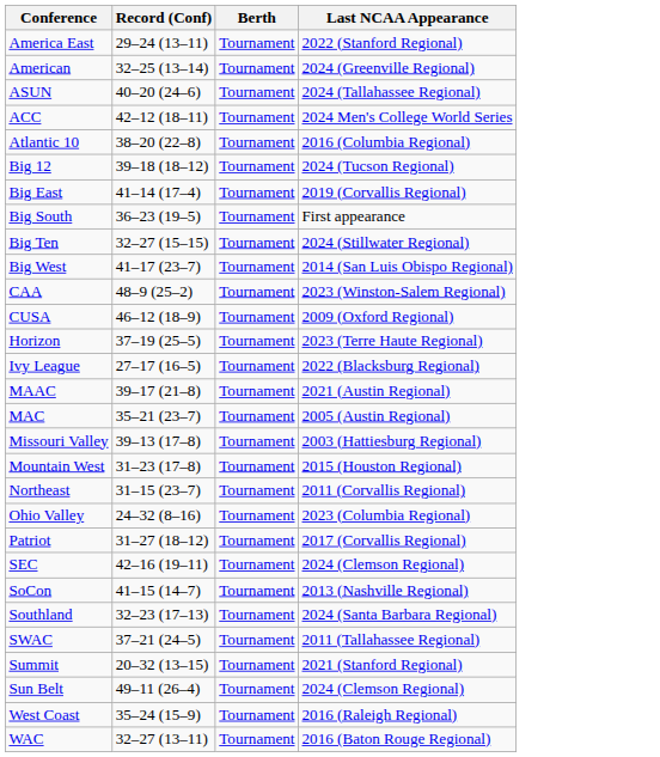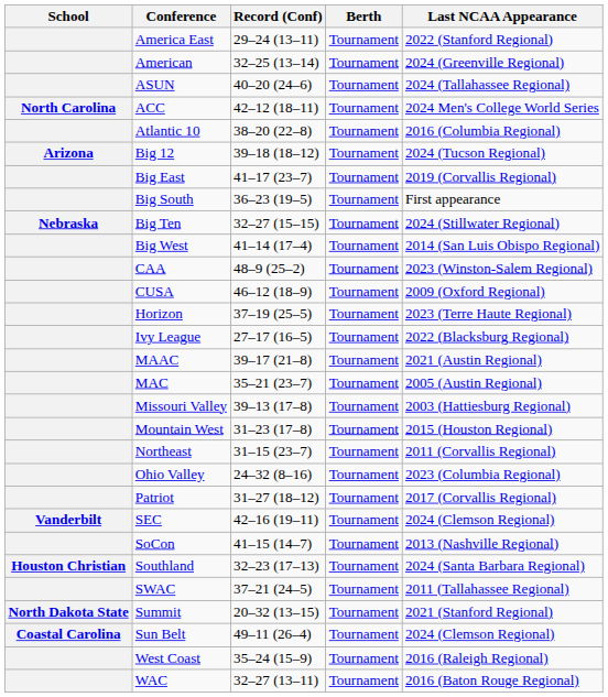 <table class="wikitable sortable plainrowheaders">
 <tr>
+<th scope="col">School</th>
 <th scope="col">Conference</th>
 <th scope="col">Record (Conf)</th>
 <th scope="col">Berth</th>
 <th scope="col">Last NCAA Appearance</th>
 </tr>
 <tr>
+<th scope="row"></th>
 <td><a href='#'>America East</a></td>
 <td>29–24 (13–11)</td>
 <td><a href='#'>Tournament</a></td>
 <td><a href='#'>2022 (Stanford Regional)</a></td>
 </tr>
 <tr>
+<th scope="row"></th>
 <td><a href='#'>American</a></td>
 <td>32–25 (13–14)</td>
 <td><a href='#'>Tournament</a></td>
 <td><a href='#'>2024 (Greenville Regional)</a></td>
 </tr>
 <tr>
+<th scope="row"></th>
 <td><a href='#'>ASUN</a></td>
 <td>40–20 (24–6)</td>
 <td><a href='#'>Tournament</a></td>
 <td><a href='#'>2024 (Tallahassee Regional)</a></td>
 </tr>
 <tr>
+<th scope="row"><a href='#'>North Carolina</a></th>
 <td><a href='#'>ACC</a></td>
 <td>42–12 (18–11)</td>
 <td><a href='#'>Tournament</a></td>
 <td><a href='#'>2024 Men's College World Series</a></td>
 </tr>
 <tr>
+<th scope="row"></th>
 <td><a href='#'>Atlantic 10</a></td>
 <td>38–20 (22–8)</td>
 <td><a href='#'>Tournament</a></td>
 <td><a href='#'>2016 (Columbia Regional)</a></td>
 </tr>
 <tr>
+<th scope="row"><a href='#'>Arizona</a></th>
 <td><a href='#'>Big 12</a></td>
 <td>39–18 (18–12)</td>
 <td><a href='#'>Tournament</a></td>
 <td><a href='#'>2024 (Tucson Regional)</a></td>
 </tr>
 <tr>
+<th scope="row"></th>
 <td><a href='#'>Big East</a></td>
-<td>41–14 (17–4)</td>
+<td>41–17 (23–7)</td>
 <td><a href='#'>Tournament</a></td>
 <td><a href='#'>2019 (Corvallis Regional)</a></td>
 </tr>
 <tr>
+<th scope="row"></th>
 <td><a href='#'>Big South</a></td>
 <td>36–23 (19–5)</td>
 <td><a href='#'>Tournament</a></td>
 <td>First appearance</td>
 </tr>
 <tr>
+<th scope="row"><a href='#'>Nebraska</a></th>
 <td><a href='#'>Big Ten</a></td>
 <td>32–27 (15–15)</td>
 <td><a href='#'>Tournament</a></td>
 <td><a href='#'>2024 (Stillwater Regional)</a></td>
 </tr>
 <tr>
+<th scope="row"></th>
 <td><a href='#'>Big West</a></td>
-<td>41–17 (23–7)</td>
+<td>41–14 (17–4)</td>
 <td><a href='#'>Tournament</a></td>
 <td><a href='#'>2014 (San Luis Obispo Regional)</a></td>
 </tr>
 <tr>
+<th scope="row"></th>
 <td><a href='#'>CAA</a></td>
 <td>48–9 (25–2)</td>
 <td><a href='#'>Tournament</a></td>
 <td><a href='#'>2023 (Winston-Salem Regional)</a></td>
 </tr>
 <tr>
+<th scope="row"></th>
 <td><a href='#'>CUSA</a></td>
 <td>46–12 (18–9)</td>
 <td><a href='#'>Tournament</a></td>
 <td><a href='#'>2009 (Oxford Regional)</a></td>
 </tr>
 <tr>
+<th scope="row"></th>
 <td><a href='#'>Horizon</a></td>
 <td>37–19 (25–5)</td>
 <td><a href='#'>Tournament</a></td>
 <td><a href='#'>2023 (Terre Haute Regional)</a></td>
 </tr>
 <tr>
+<th scope="row"></th>
 <td><a href='#'>Ivy League</a></td>
 <td>27–17 (16–5)</td>
 <td><a href='#'>Tournament</a></td>
 <td><a href='#'>2022 (Blacksburg Regional)</a></td>
 </tr>
 <tr>
+<th scope="row"></th>
 <td><a href='#'>MAAC</a></td>
 <td>39–17 (21–8)</td>
 <td><a href='#'>Tournament</a></td>
 <td><a href='#'>2021 (Austin Regional)</a></td>
 </tr>
 <tr>
+<th scope="row"></th>
 <td><a href='#'>MAC</a></td>
 <td>35–21 (23–7)</td>
 <td><a href='#'>Tournament</a></td>
 <td><a href='#'>2005 (Austin Regional)</a></td>
 </tr>
 <tr>
+<th scope="row"></th>
 <td><a href='#'>Missouri Valley</a></td>
 <td>39–13 (17–8)</td>
 <td><a href='#'>Tournament</a></td>
 <td><a href='#'>2003 (Hattiesburg Regional)</a></td>
 </tr>
 <tr>
+<th scope="row"></th>
 <td><a href='#'>Mountain West</a></td>
 <td>31–23 (17–8)</td>
 <td><a href='#'>Tournament</a></td>
 <td><a href='#'>2015 (Houston Regional)</a></td>
 </tr>
 <tr>
+<th scope="row"></th>
 <td><a href='#'>Northeast</a></td>
 <td>31–15 (23–7)</td>
 <td><a href='#'>Tournament</a></td>
 <td><a href='#'>2011 (Corvallis Regional)</a></td>
 </tr>
 <tr>
+<th scope="row"></th>
 <td><a href='#'>Ohio Valley</a></td>
 <td>24–32 (8–16)</td>
 <td><a href='#'>Tournament</a></td>
 <td><a href='#'>2023 (Columbia Regional)</a></td>
 </tr>
 <tr>
+<th scope="row"></th>
 <td><a href='#'>Patriot</a></td>
 <td>31–27 (18–12)</td>
 <td><a href='#'>Tournament</a></td>
 <td><a href='#'>2017 (Corvallis Regional)</a></td>
 </tr>
 <tr>
+<th scope="row"><a href='#'>Vanderbilt</a></th>
 <td><a href='#'>SEC</a></td>
 <td>42–16 (19–11)</td>
 <td><a href='#'>Tournament</a></td>
 <td><a href='#'>2024 (Clemson Regional)</a></td>
 </tr>
 <tr>
+<th scope="row"></th>
 <td><a href='#'>SoCon</a></td>
 <td>41–15 (14–7)</td>
 <td><a href='#'>Tournament</a></td>
 <td><a href='#'>2013 (Nashville Regional)</a></td>
 </tr>
 <tr>
+<th scope="row"><a href='#'>Houston Christian</a></th>
 <td><a href='#'>Southland</a></td>
 <td>32–23 (17–13)</td>
 <td><a href='#'>Tournament</a></td>
 <td><a href='#'>2024 (Santa Barbara Regional)</a></td>
 </tr>
 <tr>
+<th scope="row"></th>
 <td><a href='#'>SWAC</a></td>
 <td>37–21 (24–5)</td>
 <td><a href='#'>Tournament</a></td>
 <td><a href='#'>2011 (Tallahassee Regional)</a></td>
 </tr>
 <tr>
+<th scope="row"><a href='#'>North Dakota State</a></th>
 <td><a href='#'>Summit</a></td>
 <td>20–32 (13–15)</td>
 <td><a href='#'>Tournament</a></td>
 <td><a href='#'>2021 (Stanford Regional)</a></td>
 </tr>
 <tr>
+<th scope="row"><a href='#'>Coastal Carolina</a></th>
 <td><a href='#'>Sun Belt</a></td>
 <td>49–11 (26–4)</td>
 <td><a href='#'>Tournament</a></td>
 <td><a href='#'>2024 (Clemson Regional)</a></td>
 </tr>
 <tr>
+<th scope="row"></th>
 <td><a href='#'>West Coast</a></td>
 <td>35–24 (15–9)</td>
 <td><a href='#'>Tournament</a></td>
 <td><a href='#'>2016 (Raleigh Regional)</a></td>
 </tr>
 <tr>
+<th scope="row"></th>
 <td><a href='#'>WAC</a></td>
 <td>32–27 (13–11)</td>
 <td><a href='#'>Tournament</a></td>
 <td><a href='#'>2016 (Baton Rouge Regional)</a></td>
 </tr>
 </table>
